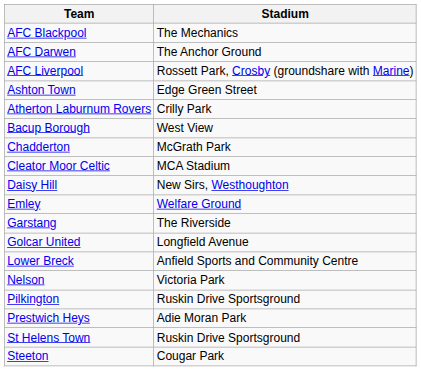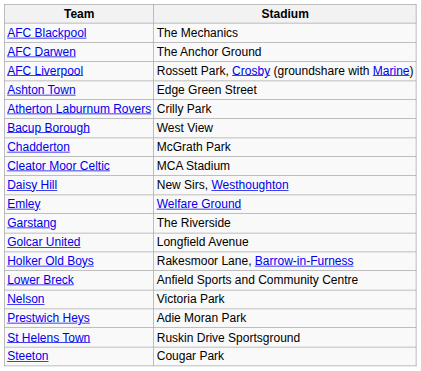 <table class="wikitable">
 <tr>
 <th>Team</th>
 <th>Stadium</th>
 </tr>
 <tr>
 <td><a href='#'>AFC Blackpool</a></td>
 <td>The Mechanics</td>
 </tr>
 <tr>
 <td><a href='#'>AFC Darwen</a></td>
 <td>The Anchor Ground</td>
 </tr>
 <tr>
 <td><a href='#'>AFC Liverpool</a></td>
 <td>Rossett Park, <a href='#'>Crosby</a> (groundshare with <a href='#'>Marine</a>)</td>
 </tr>
 <tr>
 <td><a href='#'>Ashton Town</a></td>
 <td>Edge Green Street</td>
 </tr>
 <tr>
 <td><a href='#'>Atherton Laburnum Rovers</a></td>
 <td>Crilly Park</td>
 </tr>
 <tr>
 <td><a href='#'>Bacup Borough</a></td>
 <td>West View</td>
 </tr>
 <tr>
 <td><a href='#'>Chadderton</a></td>
 <td>McGrath Park</td>
 </tr>
 <tr>
 <td><a href='#'>Cleator Moor Celtic</a></td>
 <td>MCA Stadium</td>
 </tr>
 <tr>
 <td><a href='#'>Daisy Hill</a></td>
 <td>New Sirs, <a href='#'>Westhoughton</a></td>
 </tr>
 <tr>
 <td><a href='#'>Emley</a></td>
 <td><a href='#'>Welfare Ground</a></td>
 </tr>
 <tr>
 <td><a href='#'>Garstang</a></td>
 <td>The Riverside</td>
 </tr>
 <tr>
 <td><a href='#'>Golcar United</a></td>
 <td>Longfield Avenue</td>
 </tr>
 <tr>
+<td><a href='#'>Holker Old Boys</a></td>
+<td>Rakesmoor Lane, <a href='#'>Barrow-in-Furness</a></td>
+</tr>
+<tr>
 <td><a href='#'>Lower Breck</a></td>
 <td>Anfield Sports and Community Centre</td>
 </tr>
 <tr>
 <td><a href='#'>Nelson</a></td>
 <td>Victoria Park</td>
-</tr>
-<tr>
-<td><a href='#'>Pilkington</a></td>
-<td>Ruskin Drive Sportsground</td>
 </tr>
 <tr>
 <td><a href='#'>Prestwich Heys</a></td>
 <td>Adie Moran Park</td>
 </tr>
 <tr>
 <td><a href='#'>St Helens Town</a></td>
 <td>Ruskin Drive Sportsground</td>
 </tr>
 <tr>
 <td><a href='#'>Steeton</a></td>
 <td>Cougar Park</td>
 </tr>
 </table>
